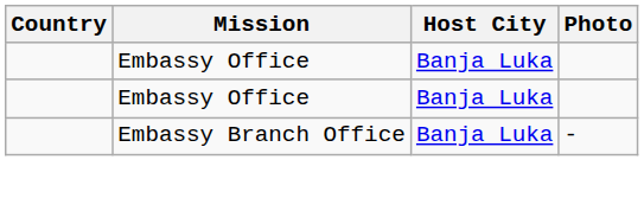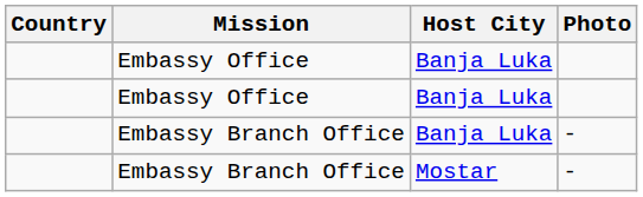 <table class="wikitable sortable">
 <tr valign="middle">
 <th>Country</th>
 <th>Mission</th>
 <th>Host City</th>
 <th>Photo</th>
 </tr>
 <tr>
 <td></td>
 <td>Embassy Office</td>
 <td><a href='#'>Banja Luka</a></td>
 <td></td>
 </tr>
 <tr>
 <td></td>
 <td>Embassy Office</td>
 <td><a href='#'>Banja Luka</a></td>
 <td></td>
 </tr>
 <tr>
 <td></td>
 <td>Embassy Branch Office</td>
 <td><a href='#'>Banja Luka</a></td>
 <td>-</td>
 </tr>
+<tr>
+<td></td>
+<td>Embassy Branch Office</td>
+<td><a href='#'>Mostar</a></td>
+<td>-</td>
+</tr>
 </table>
